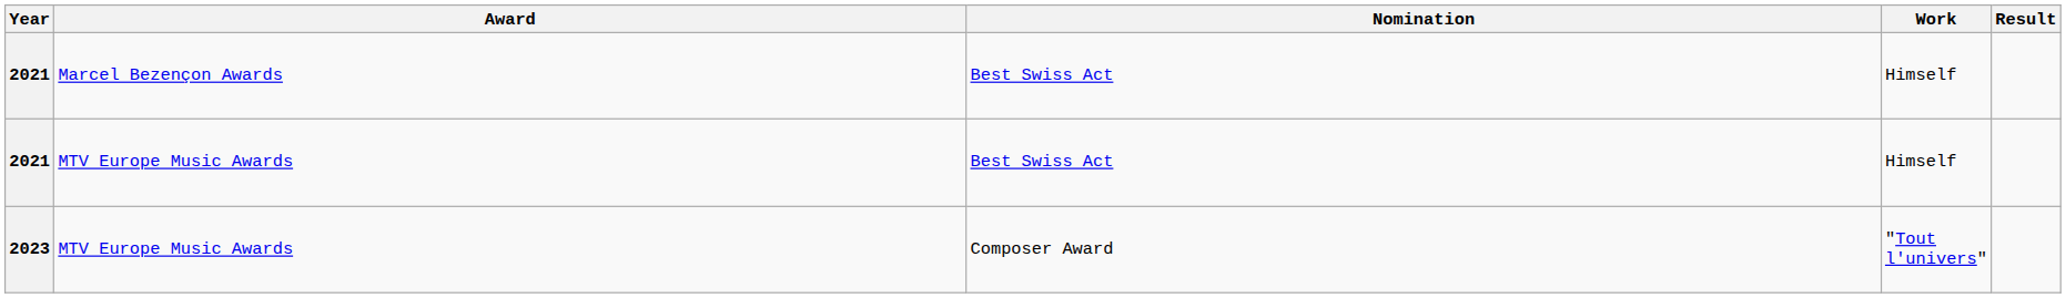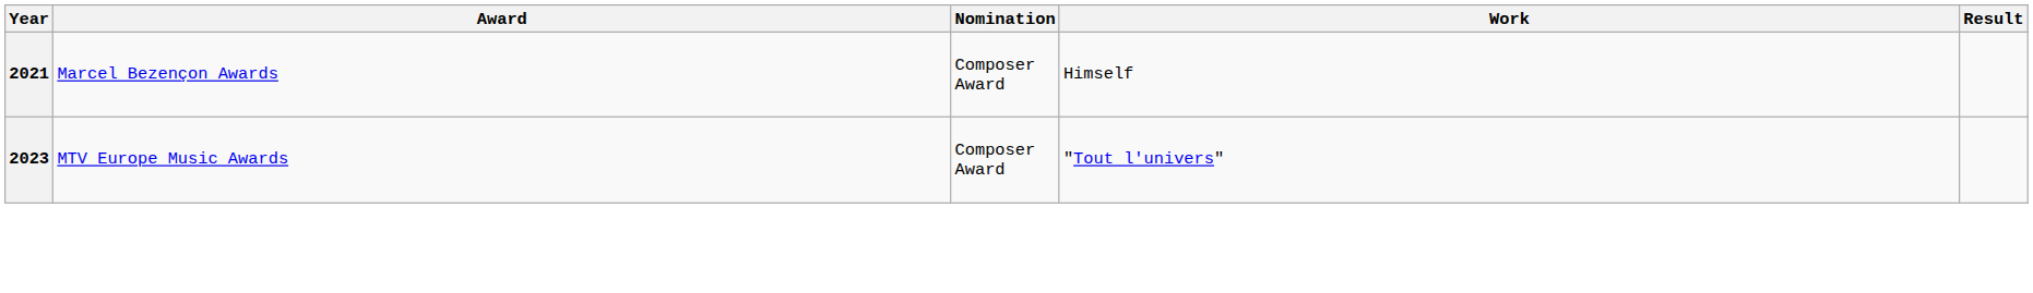 <table class="wikitable">
 <tr>
 <th scope="col">Year</th>
 <th scope="col">Award</th>
 <th scope="col">Nomination</th>
 <th scope="col">Work</th>
 <th scope="col">Result</th>
 </tr>
 <tr>
 <th scope="row">2021</th>
 <td height=60px width=50%><a href='#'>Marcel Bezençon Awards</a></td>
-<td height=60px width=50%><a href='#'>Best Swiss Act</a></td>
-<td height=60px width=50%>Himself</td>
-<td></td>
-</tr>
-<tr>
-<th scope="row">2021</th>
-<td height=60px width=50%><a href='#'>MTV Europe Music Awards</a></td>
-<td height=60px width=50%><a href='#'>Best Swiss Act</a></td>
+<td>Composer Award</td>
 <td height=60px width=50%>Himself</td>
 <td></td>
 </tr>
 <tr>
 <th scope="row">2023</th>
 <td height=60px width=50%><a href='#'>MTV Europe Music Awards</a></td>
 <td>Composer Award</td>
 <td>"<a href='#'>Tout l'univers</a>"</td>
 <td></td>
 </tr>
 </table>
